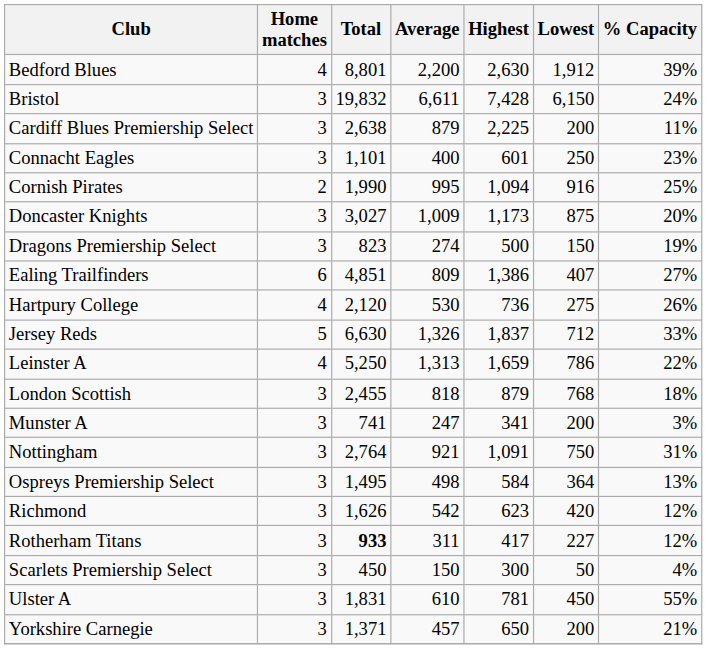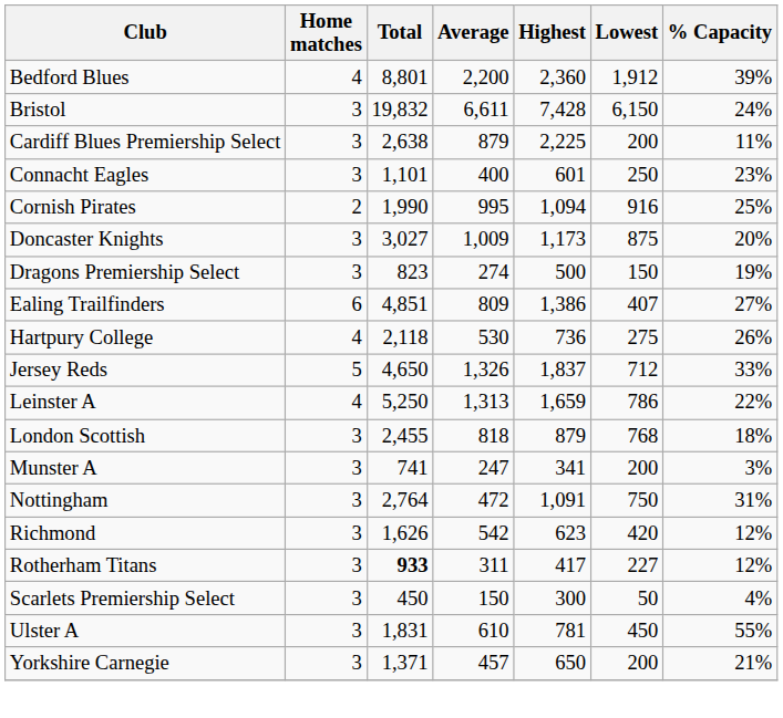 <table class="wikitable sortable" style="text-align:right">
 <tr>
 <th>Club</th>
 <th>Home<br>matches</th>
 <th>Total</th>
 <th>Average</th>
 <th>Highest</th>
 <th>Lowest</th>
 <th>% Capacity</th>
 </tr>
 <tr>
 <td style="text-align:left"> Bedford Blues</td>
 <td>4</td>
 <td>8,801</td>
 <td>2,200</td>
-<td>2,630</td>
+<td>2,360</td>
 <td>1,912</td>
 <td>39%</td>
 </tr>
 <tr>
 <td style="text-align:left"> Bristol</td>
 <td>3</td>
 <td>19,832</td>
 <td>6,611</td>
 <td>7,428</td>
 <td>6,150</td>
 <td>24%</td>
 </tr>
 <tr>
 <td style="text-align:left"> Cardiff Blues Premiership Select</td>
 <td>3</td>
 <td>2,638</td>
 <td>879</td>
 <td>2,225</td>
 <td>200</td>
 <td>11%</td>
 </tr>
 <tr>
 <td style="text-align:left"> Connacht Eagles</td>
 <td>3</td>
 <td>1,101</td>
 <td>400</td>
 <td>601</td>
 <td>250</td>
 <td>23%</td>
 </tr>
 <tr>
 <td style="text-align:left"> Cornish Pirates</td>
 <td>2</td>
 <td>1,990</td>
 <td>995</td>
 <td>1,094</td>
 <td>916</td>
 <td>25%</td>
 </tr>
 <tr>
 <td style="text-align:left"> Doncaster Knights</td>
 <td>3</td>
 <td>3,027</td>
 <td>1,009</td>
 <td>1,173</td>
 <td>875</td>
 <td>20%</td>
 </tr>
 <tr>
 <td style="text-align:left"> Dragons Premiership Select</td>
 <td>3</td>
 <td>823</td>
 <td>274</td>
 <td>500</td>
 <td>150</td>
 <td>19%</td>
 </tr>
 <tr>
 <td style="text-align:left"> Ealing Trailfinders</td>
 <td>6</td>
 <td>4,851</td>
 <td>809</td>
 <td>1,386</td>
 <td>407</td>
 <td>27%</td>
 </tr>
 <tr>
 <td style="text-align:left"> Hartpury College</td>
 <td>4</td>
-<td>2,120</td>
+<td>2,118</td>
 <td>530</td>
 <td>736</td>
 <td>275</td>
 <td>26%</td>
 </tr>
 <tr>
 <td style="text-align:left"> Jersey Reds</td>
 <td>5</td>
-<td>6,630</td>
+<td>4,650</td>
 <td>1,326</td>
 <td>1,837</td>
 <td>712</td>
 <td>33%</td>
 </tr>
 <tr>
 <td style="text-align:left"> Leinster A</td>
 <td>4</td>
 <td>5,250</td>
 <td>1,313</td>
 <td>1,659</td>
 <td>786</td>
 <td>22%</td>
 </tr>
 <tr>
 <td style="text-align:left"> London Scottish</td>
 <td>3</td>
 <td>2,455</td>
 <td>818</td>
 <td>879</td>
 <td>768</td>
 <td>18%</td>
 </tr>
 <tr>
 <td style="text-align:left">Munster A</td>
 <td>3</td>
 <td>741</td>
 <td>247</td>
 <td>341</td>
 <td>200</td>
 <td>3%</td>
 </tr>
 <tr>
 <td style="text-align:left"> Nottingham</td>
 <td>3</td>
 <td>2,764</td>
-<td>921</td>
+<td>472</td>
 <td>1,091</td>
 <td>750</td>
 <td>31%</td>
-</tr>
-<tr>
-<td style="text-align:left"> Ospreys Premiership Select</td>
-<td>3</td>
-<td>1,495</td>
-<td>498</td>
-<td>584</td>
-<td>364</td>
-<td>13%</td>
 </tr>
 <tr>
 <td style="text-align:left"> Richmond</td>
 <td>3</td>
 <td>1,626</td>
 <td>542</td>
 <td>623</td>
 <td>420</td>
 <td>12%</td>
 </tr>
 <tr>
 <td style="text-align:left"> Rotherham Titans</td>
 <td>3</td>
 <td><strong>933</strong></td>
 <td>311</td>
 <td>417</td>
 <td>227</td>
 <td>12%</td>
 </tr>
 <tr>
 <td style="text-align:left"> Scarlets Premiership Select</td>
 <td>3</td>
 <td>450</td>
 <td>150</td>
 <td>300</td>
 <td>50</td>
 <td>4%</td>
 </tr>
 <tr>
 <td style="text-align:left"> Ulster A</td>
 <td>3</td>
 <td>1,831</td>
 <td>610</td>
 <td>781</td>
 <td>450</td>
 <td>55%</td>
 </tr>
 <tr>
 <td style="text-align:left"> Yorkshire Carnegie</td>
 <td>3</td>
 <td>1,371</td>
 <td>457</td>
 <td>650</td>
 <td>200</td>
 <td>21%</td>
 </tr>
 <tr>
 </tr>
 </table>
